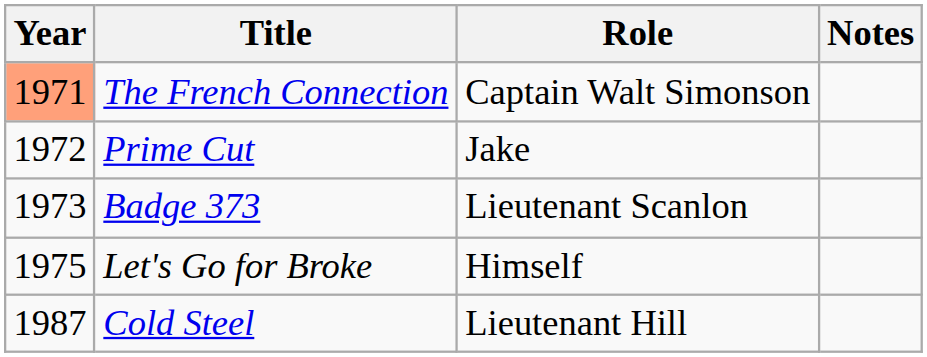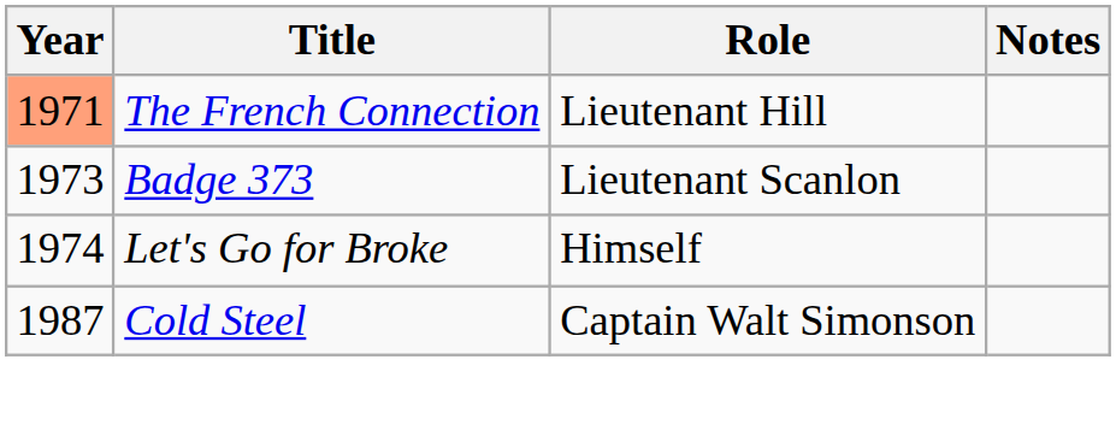 <table class="wikitable sortable">
 <tr>
 <th>Year</th>
 <th>Title</th>
 <th>Role</th>
 <th class="unsortable">Notes</th>
 </tr>
 <tr>
 <td style="background: lightsalmon;">1971</td>
 <td><em><a href='#'>The French Connection</a></em></td>
-<td>Captain Walt Simonson</td>
-<td></td>
-</tr>
-<tr>
-<td>1972</td>
-<td><em><a href='#'>Prime Cut</a></em></td>
-<td>Jake</td>
+<td>Lieutenant Hill</td>
 <td></td>
 </tr>
 <tr>
 <td>1973</td>
 <td><em><a href='#'>Badge 373</a></em></td>
 <td>Lieutenant Scanlon</td>
 <td></td>
 </tr>
 <tr>
-<td>1975</td>
+<td>1974</td>
 <td><em>Let's Go for Broke</em></td>
 <td>Himself</td>
 <td></td>
 </tr>
 <tr>
 <td>1987</td>
 <td><em><a href='#'>Cold Steel</a></em></td>
-<td>Lieutenant Hill</td>
+<td>Captain Walt Simonson</td>
 <td></td>
 </tr>
 </table>
